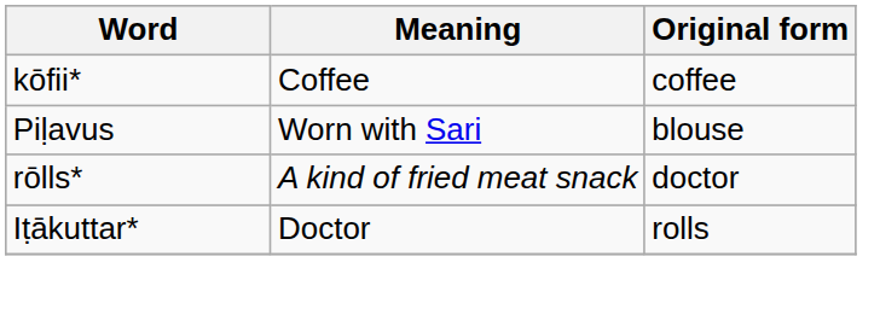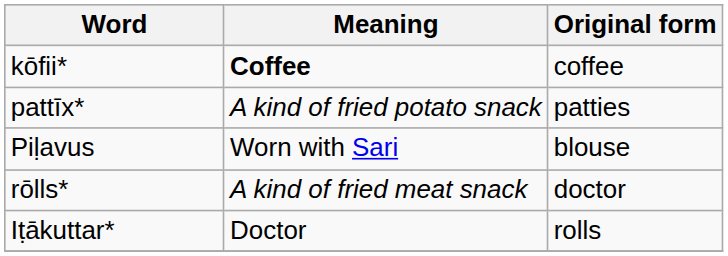 <table class="wikitable">
 <tr>
 <th>Word</th>
 <th>Meaning</th>
 <th>Original form</th>
 </tr>
 <tr>
 <td style="width:08em">kōfii*</td>
-<td>Coffee</td>
+<td><strong>Coffee</strong></td>
 <td>coffee</td>
+</tr>
+<tr>
+<td>pattīx*</td>
+<td><em>A kind of fried potato snack</em></td>
+<td>patties</td>
 </tr>
 <tr>
 <td>Piḷavus</td>
 <td>Worn with <a href='#'>Sari</a></td>
 <td>blouse</td>
 </tr>
 <tr>
 <td>rōlls*</td>
 <td><em>A kind of fried meat snack</em></td>
 <td>doctor</td>
 </tr>
 <tr>
 <td>Iṭākuttar*</td>
 <td>Doctor</td>
 <td>rolls</td>
 </tr>
 <tr>
 </tr>
 </table>
